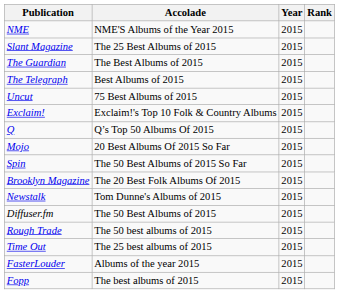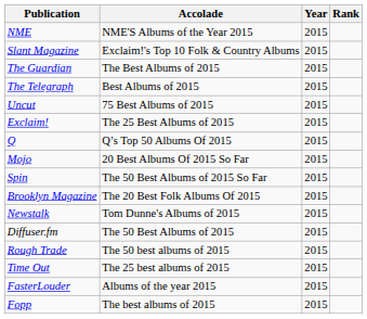 <table class="sortable wikitable">
 <tr>
 <th>Publication</th>
 <th>Accolade</th>
 <th>Year</th>
 <th>Rank</th>
 </tr>
 <tr>
 <td><em><a href='#'>NME</a></em></td>
 <td>NME'S Albums of the Year 2015</td>
 <td>2015</td>
 <td></td>
 </tr>
 <tr>
 <td><em><a href='#'>Slant Magazine</a></em></td>
-<td>The 25 Best Albums of 2015</td>
+<td>Exclaim!'s Top 10 Folk & Country Albums</td>
 <td>2015</td>
 <td></td>
 </tr>
 <tr>
 <td><em><a href='#'>The Guardian</a></em></td>
 <td>The Best Albums of 2015</td>
 <td>2015</td>
 <td></td>
 </tr>
 <tr>
 <td><em><a href='#'>The Telegraph</a></em></td>
 <td>Best Albums of 2015</td>
 <td>2015</td>
 <td></td>
 </tr>
 <tr>
 <td><em><a href='#'>Uncut</a></em></td>
 <td>75 Best Albums of 2015</td>
 <td>2015</td>
 <td></td>
 </tr>
 <tr>
 <td><em><a href='#'>Exclaim!</a></em></td>
-<td>Exclaim!'s Top 10 Folk & Country Albums</td>
+<td>The 25 Best Albums of 2015</td>
 <td>2015</td>
 <td></td>
 </tr>
 <tr>
 <td><em><a href='#'>Q</a></em></td>
 <td>Q’s Top 50 Albums Of 2015</td>
 <td>2015</td>
 <td></td>
 </tr>
 <tr>
 <td><em><a href='#'>Mojo</a></em></td>
 <td>20 Best Albums Of 2015 So Far</td>
 <td>2015</td>
 <td></td>
 </tr>
 <tr>
 <td><em><a href='#'>Spin</a></em></td>
 <td>The 50 Best Albums of 2015 So Far</td>
 <td>2015</td>
 <td></td>
 </tr>
 <tr>
 <td><em><a href='#'>Brooklyn Magazine</a></em></td>
 <td>The 20 Best Folk Albums Of 2015</td>
 <td>2015</td>
 <td></td>
 </tr>
 <tr>
 <td><em><a href='#'>Newstalk</a></em></td>
 <td>Tom Dunne's Albums of 2015</td>
 <td>2015</td>
 <td></td>
 </tr>
 <tr>
 <td><em>Diffuser.fm</em></td>
 <td>The 50 Best Albums of 2015</td>
 <td>2015</td>
 <td></td>
 </tr>
 <tr>
 <td><em><a href='#'>Rough Trade</a></em></td>
 <td>The 50 best albums of 2015</td>
 <td>2015</td>
 <td></td>
 </tr>
 <tr>
 <td><em><a href='#'>Time Out</a></em></td>
 <td>The 25 best albums of 2015</td>
 <td>2015</td>
 <td></td>
 </tr>
 <tr>
 <td><em><a href='#'>FasterLouder</a></em></td>
 <td>Albums of the year 2015</td>
 <td>2015</td>
 <td></td>
 </tr>
 <tr>
 <td><em><a href='#'>Fopp</a></em></td>
 <td>The best albums of 2015</td>
 <td>2015</td>
 <td></td>
 </tr>
 </table>
